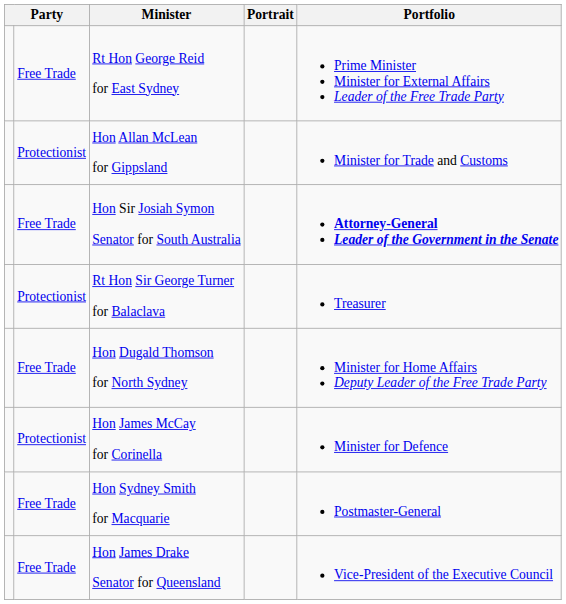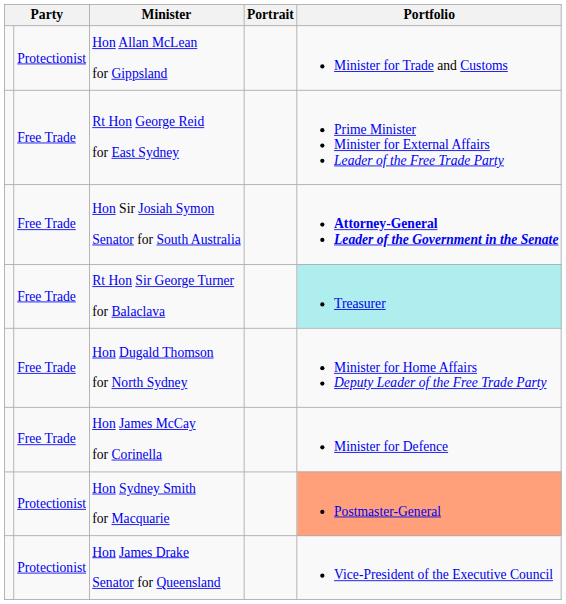 <table class="wikitable sortable">
 <tr>
 <th colspan="2">Party</th>
 <th>Minister</th>
 <th>Portrait</th>
 <th>Portfolio</th>
-</tr>
-<tr>
-<td> </td>
-<td><a href='#'>Free Trade</a></td>
-<td><a href='#'>Rt Hon</a> <a href='#'>George Reid</a>  <br><br> for <a href='#'>East Sydney</a> <br></td>
-<td></td>
-<td><br><ul><li><a href='#'>Prime Minister</a></li><li><a href='#'>Minister for External Affairs</a></li><li><em><a href='#'>Leader of the Free Trade Party</a></em></li></ul></td>
 </tr>
 <tr>
 <td> </td>
 <td><a href='#'>Protectionist</a></td>
 <td><a href='#'>Hon</a> <a href='#'>Allan McLean</a> <br><br> for <a href='#'>Gippsland</a> <br></td>
 <td></td>
 <td><br><ul><li><a href='#'>Minister for Trade</a> and <a href='#'>Customs</a></li></ul></td>
 </tr>
 <tr>
 <td> </td>
 <td><a href='#'>Free Trade</a></td>
+<td><a href='#'>Rt Hon</a> <a href='#'>George Reid</a>  <br><br> for <a href='#'>East Sydney</a> <br></td>
+<td></td>
+<td><br><ul><li><a href='#'>Prime Minister</a></li><li><a href='#'>Minister for External Affairs</a></li><li><em><a href='#'>Leader of the Free Trade Party</a></em></li></ul></td>
+</tr>
+<tr>
+<td> </td>
+<td><a href='#'>Free Trade</a></td>
 <td><a href='#'>Hon</a> Sir <a href='#'>Josiah Symon</a>   <br><br><a href='#'>Senator</a> for <a href='#'>South Australia</a> <br></td>
 <td></td>
 <td><strong><br><ul><li><a href='#'>Attorney-General</a></li><li><em><a href='#'>Leader of the Government in the Senate</a></em></li></ul></strong></td>
 </tr>
 <tr>
 <td> </td>
-<td><a href='#'>Protectionist</a></td>
+<td><a href='#'>Free Trade</a></td>
 <td><a href='#'>Rt Hon</a> <a href='#'>Sir George Turner</a>  <br><br> for <a href='#'>Balaclava</a> <br></td>
 <td></td>
-<td><br><ul><li><a href='#'>Treasurer</a></li></ul></td>
+<td style="background: paleturquoise;"><br><ul><li><a href='#'>Treasurer</a></li></ul></td>
 </tr>
 <tr>
 <td> </td>
 <td><a href='#'>Free Trade</a></td>
 <td><a href='#'>Hon</a> <a href='#'>Dugald Thomson</a> <br><br> for <a href='#'>North Sydney</a> <br></td>
 <td></td>
 <td><br><ul><li><a href='#'>Minister for Home Affairs</a></li><li><em><a href='#'>Deputy Leader of the Free Trade Party</a></em></li></ul></td>
 </tr>
 <tr>
 <td> </td>
-<td><a href='#'>Protectionist</a></td>
+<td><a href='#'>Free Trade</a></td>
 <td><a href='#'>Hon</a> <a href='#'>James McCay</a> <br><br> for <a href='#'>Corinella</a> <br></td>
 <td></td>
 <td><br><ul><li><a href='#'>Minister for Defence</a></li></ul></td>
 </tr>
 <tr>
 <td> </td>
-<td><a href='#'>Free Trade</a></td>
+<td><a href='#'>Protectionist</a></td>
 <td><a href='#'>Hon</a> <a href='#'>Sydney Smith</a> <br><br> for <a href='#'>Macquarie</a> <br></td>
 <td></td>
-<td><br><ul><li><a href='#'>Postmaster-General</a></li></ul></td>
+<td style="background: lightsalmon;"><br><ul><li><a href='#'>Postmaster-General</a></li></ul></td>
 </tr>
 <tr>
 <td> </td>
-<td><a href='#'>Free Trade</a></td>
+<td><a href='#'>Protectionist</a></td>
 <td><a href='#'>Hon</a> <a href='#'>James Drake</a> <br><br><a href='#'>Senator</a> for <a href='#'>Queensland</a> <br></td>
 <td></td>
 <td><br><ul><li><a href='#'>Vice-President of the Executive Council</a></li></ul></td>
 </tr>
 </table>
